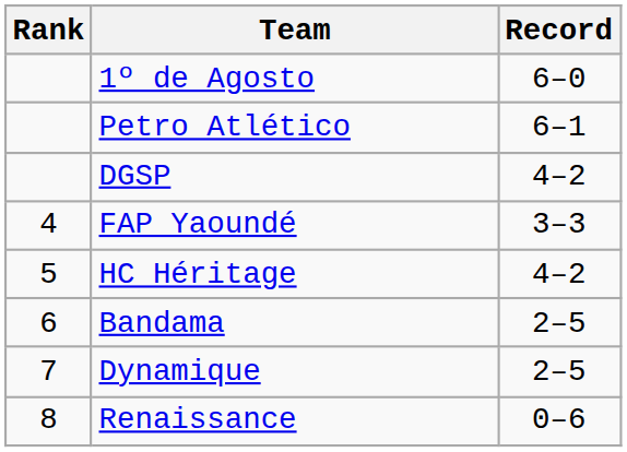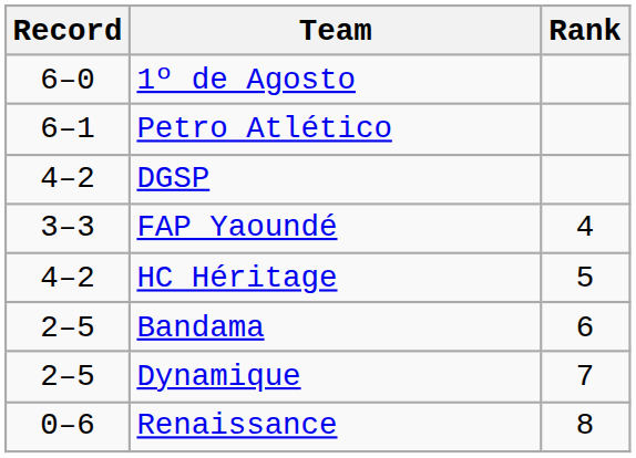 <table class=wikitable style="text-align:center;">
 <tr>
+<th>Record</th>
+<th width=170>Team</th>
 <th>Rank</th>
-<th width=170>Team</th>
-<th>Record</th>
 </tr>
 <tr>
+<td>6–0</td>
+<td align=left> <a href='#'>1º de Agosto</a></td>
 <td></td>
-<td align=left> <a href='#'>1º de Agosto</a></td>
-<td>6–0</td>
 </tr>
 <tr>
+<td>6–1</td>
+<td align=left> <a href='#'>Petro Atlético</a></td>
 <td></td>
-<td align=left> <a href='#'>Petro Atlético</a></td>
-<td>6–1</td>
 </tr>
 <tr>
+<td>4–2</td>
+<td align=left> <a href='#'>DGSP</a></td>
 <td></td>
-<td align=left> <a href='#'>DGSP</a></td>
-<td>4–2</td>
 </tr>
 <tr>
+<td>3–3</td>
+<td align=left> <a href='#'>FAP Yaoundé</a></td>
 <td>4</td>
-<td align=left> <a href='#'>FAP Yaoundé</a></td>
-<td>3–3</td>
 </tr>
 <tr>
+<td>4–2</td>
+<td align=left> <a href='#'>HC Héritage</a></td>
 <td>5</td>
-<td align=left> <a href='#'>HC Héritage</a></td>
-<td>4–2</td>
 </tr>
 <tr>
+<td>2–5</td>
+<td align=left> <a href='#'>Bandama</a></td>
 <td>6</td>
-<td align=left> <a href='#'>Bandama</a></td>
-<td>2–5</td>
 </tr>
 <tr>
+<td>2–5</td>
+<td align=left> <a href='#'>Dynamique</a></td>
 <td>7</td>
-<td align=left> <a href='#'>Dynamique</a></td>
-<td>2–5</td>
 </tr>
 <tr>
+<td>0–6</td>
+<td align=left> <a href='#'>Renaissance</a></td>
 <td>8</td>
-<td align=left> <a href='#'>Renaissance</a></td>
-<td>0–6</td>
 </tr>
 </table>
